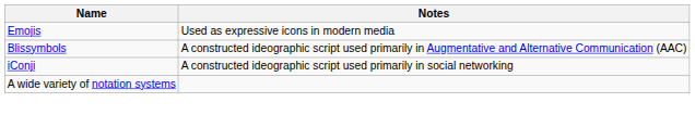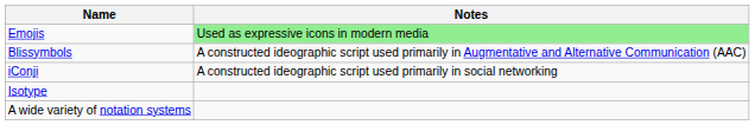 <table class="wikitable">
 <tr>
 <th>Name</th>
 <th>Notes</th>
 </tr>
 <tr>
 <td><a href='#'>Emojis</a></td>
-<td>Used as expressive icons in modern media</td>
+<td style="background: lightgreen;">Used as expressive icons in modern media</td>
 </tr>
 <tr>
 <td><a href='#'>Blissymbols</a></td>
 <td>A constructed ideographic script used primarily in <a href='#'>Augmentative and Alternative Communication</a> (AAC)</td>
 </tr>
 <tr>
 <td><a href='#'>iConji</a></td>
 <td>A constructed ideographic script used primarily in social networking</td>
 </tr>
 <tr>
+<td><a href='#'>Isotype</a></td>
+<td></td>
+</tr>
+<tr>
 <td>A wide variety of <a href='#'>notation systems</a></td>
 <td></td>
 </tr>
 </table>
